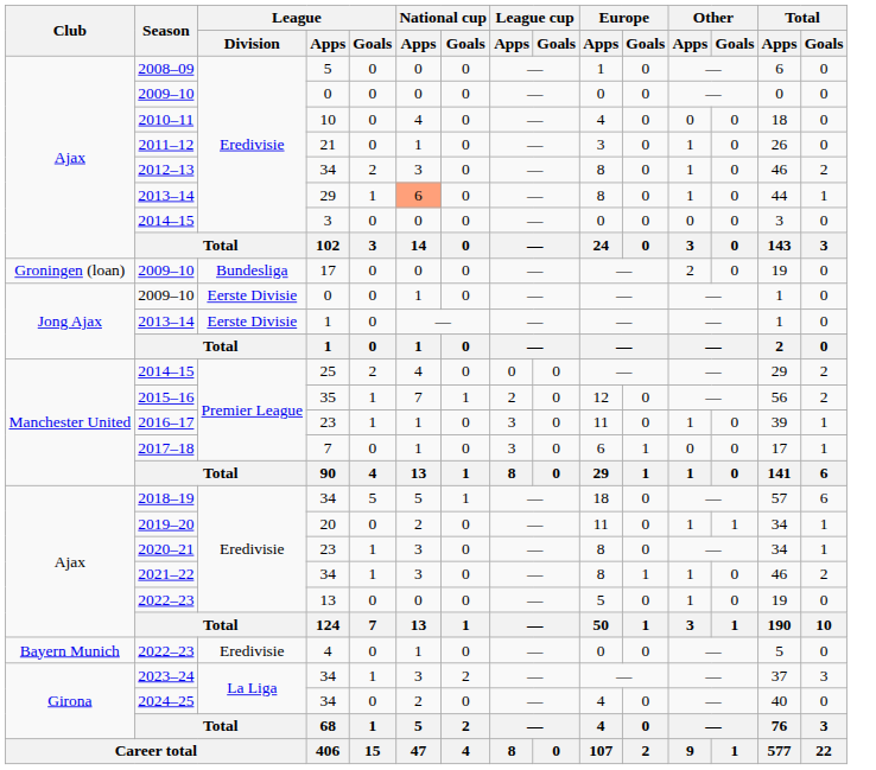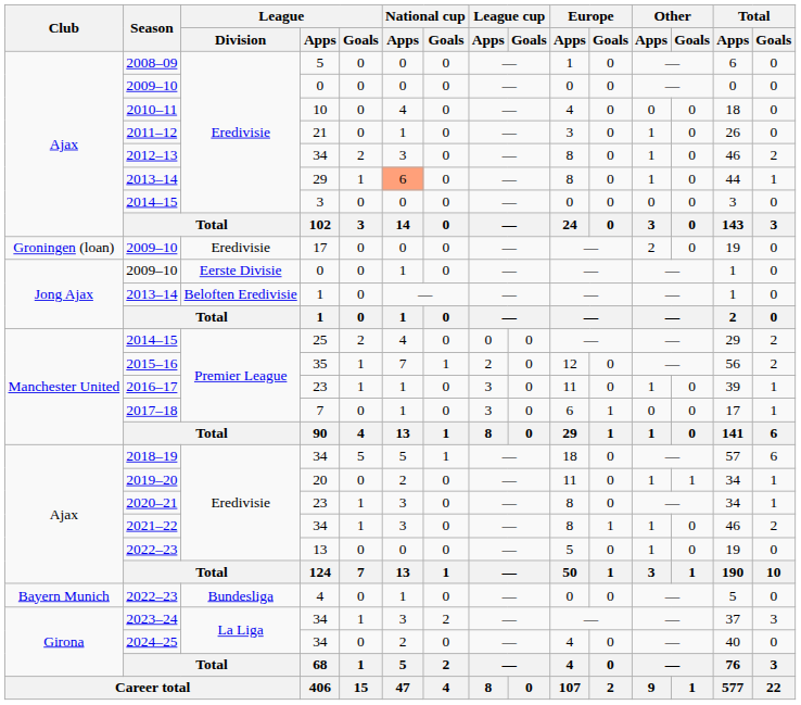 <table class="wikitable" style="text-align: center;">
 <tr>
 <th rowspan="2">Club</th>
 <th rowspan="2">Season</th>
 <th colspan="3">League</th>
 <th colspan="2">National cup</th>
 <th colspan="2">League cup</th>
 <th colspan="2">Europe</th>
 <th colspan="2">Other</th>
 <th colspan="2">Total</th>
 </tr>
 <tr>
 <th>Division</th>
 <th>Apps</th>
 <th>Goals</th>
 <th>Apps</th>
 <th>Goals</th>
 <th>Apps</th>
 <th>Goals</th>
 <th>Apps</th>
 <th>Goals</th>
 <th>Apps</th>
 <th>Goals</th>
 <th>Apps</th>
 <th>Goals</th>
 </tr>
 <tr>
 <td rowspan="8"><a href='#'>Ajax</a></td>
 <td><a href='#'>2008–09</a></td>
 <td rowspan=7><a href='#'>Eredivisie</a></td>
 <td>5</td>
 <td>0</td>
 <td>0</td>
 <td>0</td>
 <td colspan="2">—</td>
 <td>1</td>
 <td>0</td>
 <td colspan="2">—</td>
 <td>6</td>
 <td>0</td>
 </tr>
 <tr>
 <td><a href='#'>2009–10</a></td>
 <td>0</td>
 <td>0</td>
 <td>0</td>
 <td>0</td>
 <td colspan="2">—</td>
 <td>0</td>
 <td>0</td>
 <td colspan="2">—</td>
 <td>0</td>
 <td>0</td>
 </tr>
 <tr>
 <td><a href='#'>2010–11</a></td>
 <td>10</td>
 <td>0</td>
 <td>4</td>
 <td>0</td>
 <td colspan="2">—</td>
 <td>4</td>
 <td>0</td>
 <td>0</td>
 <td>0</td>
 <td>18</td>
 <td>0</td>
 </tr>
 <tr>
 <td><a href='#'>2011–12</a></td>
 <td>21</td>
 <td>0</td>
 <td>1</td>
 <td>0</td>
 <td colspan="2">—</td>
 <td>3</td>
 <td>0</td>
 <td>1</td>
 <td>0</td>
 <td>26</td>
 <td>0</td>
 </tr>
 <tr>
 <td><a href='#'>2012–13</a></td>
 <td>34</td>
 <td>2</td>
 <td>3</td>
 <td>0</td>
 <td colspan="2">—</td>
 <td>8</td>
 <td>0</td>
 <td>1</td>
 <td>0</td>
 <td>46</td>
 <td>2</td>
 </tr>
 <tr>
 <td><a href='#'>2013–14</a></td>
 <td>29</td>
 <td>1</td>
 <td style="background: lightsalmon;">6</td>
 <td>0</td>
 <td colspan="2">—</td>
 <td>8</td>
 <td>0</td>
 <td>1</td>
 <td>0</td>
 <td>44</td>
 <td>1</td>
 </tr>
 <tr>
 <td><a href='#'>2014–15</a></td>
 <td>3</td>
 <td>0</td>
 <td>0</td>
 <td>0</td>
 <td colspan="2">—</td>
 <td>0</td>
 <td>0</td>
 <td>0</td>
 <td>0</td>
 <td>3</td>
 <td>0</td>
 </tr>
 <tr>
 <th colspan="2">Total</th>
 <th>102</th>
 <th>3</th>
 <th>14</th>
 <th>0</th>
 <th colspan="2">—</th>
 <th>24</th>
 <th>0</th>
 <th>3</th>
 <th>0</th>
 <th>143</th>
 <th>3</th>
 </tr>
 <tr>
 <td><a href='#'>Groningen</a> (loan)</td>
 <td><a href='#'>2009–10</a></td>
-<td><a href='#'>Bundesliga</a></td>
+<td>Eredivisie</td>
 <td>17</td>
 <td>0</td>
 <td>0</td>
 <td>0</td>
 <td colspan="2">—</td>
 <td colspan="2">—</td>
 <td>2</td>
 <td>0</td>
 <td>19</td>
 <td>0</td>
 </tr>
 <tr>
 <td rowspan="3"><a href='#'>Jong Ajax</a></td>
 <td>2009–10</td>
 <td><a href='#'>Eerste Divisie</a></td>
 <td>0</td>
 <td>0</td>
 <td>1</td>
 <td>0</td>
 <td colspan="2">—</td>
 <td colspan="2">—</td>
 <td colspan="2">—</td>
 <td>1</td>
 <td>0</td>
 </tr>
 <tr>
 <td><a href='#'>2013–14</a></td>
-<td><a href='#'>Eerste Divisie</a></td>
+<td><a href='#'>Beloften Eredivisie</a></td>
 <td>1</td>
 <td>0</td>
 <td colspan="2">—</td>
 <td colspan="2">—</td>
 <td colspan="2">—</td>
 <td colspan="2">—</td>
 <td>1</td>
 <td>0</td>
 </tr>
 <tr>
 <th colspan="2">Total</th>
 <th>1</th>
 <th>0</th>
 <th>1</th>
 <th>0</th>
 <th colspan="2">—</th>
 <th colspan="2">—</th>
 <th colspan="2">—</th>
 <th>2</th>
 <th>0</th>
 </tr>
 <tr>
 <td rowspan="5"><a href='#'>Manchester United</a></td>
 <td><a href='#'>2014–15</a></td>
 <td rowspan=4><a href='#'>Premier League</a></td>
 <td>25</td>
 <td>2</td>
 <td>4</td>
 <td>0</td>
 <td>0</td>
 <td>0</td>
 <td colspan="2">—</td>
 <td colspan="2">—</td>
 <td>29</td>
 <td>2</td>
 </tr>
 <tr>
 <td><a href='#'>2015–16</a></td>
 <td>35</td>
 <td>1</td>
 <td>7</td>
 <td>1</td>
 <td>2</td>
 <td>0</td>
 <td>12</td>
 <td>0</td>
 <td colspan="2">—</td>
 <td>56</td>
 <td>2</td>
 </tr>
 <tr>
 <td><a href='#'>2016–17</a></td>
 <td>23</td>
 <td>1</td>
 <td>1</td>
 <td>0</td>
 <td>3</td>
 <td>0</td>
 <td>11</td>
 <td>0</td>
 <td>1</td>
 <td>0</td>
 <td>39</td>
 <td>1</td>
 </tr>
 <tr>
 <td><a href='#'>2017–18</a></td>
 <td>7</td>
 <td>0</td>
 <td>1</td>
 <td>0</td>
 <td>3</td>
 <td>0</td>
 <td>6</td>
 <td>1</td>
 <td>0</td>
 <td>0</td>
 <td>17</td>
 <td>1</td>
 </tr>
 <tr>
 <th colspan="2">Total</th>
 <th>90</th>
 <th>4</th>
 <th>13</th>
 <th>1</th>
 <th>8</th>
 <th>0</th>
 <th>29</th>
 <th>1</th>
 <th>1</th>
 <th>0</th>
 <th>141</th>
 <th>6</th>
 </tr>
 <tr>
 <td rowspan="6">Ajax</td>
 <td><a href='#'>2018–19</a></td>
 <td rowspan=5>Eredivisie</td>
 <td>34</td>
 <td>5</td>
 <td>5</td>
 <td>1</td>
 <td colspan="2">—</td>
 <td>18</td>
 <td>0</td>
 <td colspan="2">—</td>
 <td>57</td>
 <td>6</td>
 </tr>
 <tr>
 <td><a href='#'>2019–20</a></td>
 <td>20</td>
 <td>0</td>
 <td>2</td>
 <td>0</td>
 <td colspan="2">—</td>
 <td>11</td>
 <td>0</td>
 <td>1</td>
 <td>1</td>
 <td>34</td>
 <td>1</td>
 </tr>
 <tr>
 <td><a href='#'>2020–21</a></td>
 <td>23</td>
 <td>1</td>
 <td>3</td>
 <td>0</td>
 <td colspan="2">—</td>
 <td>8</td>
 <td>0</td>
 <td colspan="2">—</td>
 <td>34</td>
 <td>1</td>
 </tr>
 <tr>
 <td><a href='#'>2021–22</a></td>
 <td>34</td>
 <td>1</td>
 <td>3</td>
 <td>0</td>
 <td colspan="2">—</td>
 <td>8</td>
 <td>1</td>
 <td>1</td>
 <td>0</td>
 <td>46</td>
 <td>2</td>
 </tr>
 <tr>
 <td><a href='#'>2022–23</a></td>
 <td>13</td>
 <td>0</td>
 <td>0</td>
 <td>0</td>
 <td colspan="2">—</td>
 <td>5</td>
 <td>0</td>
 <td>1</td>
 <td>0</td>
 <td>19</td>
 <td>0</td>
 </tr>
 <tr>
 <th colspan="2">Total</th>
 <th>124</th>
 <th>7</th>
 <th>13</th>
 <th>1</th>
 <th colspan="2">—</th>
 <th>50</th>
 <th>1</th>
 <th>3</th>
 <th>1</th>
 <th>190</th>
 <th>10</th>
 </tr>
 <tr>
 <td><a href='#'>Bayern Munich</a></td>
 <td><a href='#'>2022–23</a></td>
-<td>Eredivisie</td>
+<td><a href='#'>Bundesliga</a></td>
 <td>4</td>
 <td>0</td>
 <td>1</td>
 <td>0</td>
 <td colspan="2">—</td>
 <td>0</td>
 <td>0</td>
 <td colspan="2">—</td>
 <td>5</td>
 <td>0</td>
 </tr>
 <tr>
 <td rowspan="3"><a href='#'>Girona</a></td>
 <td><a href='#'>2023–24</a></td>
 <td rowspan="2"><a href='#'>La Liga</a></td>
 <td>34</td>
 <td>1</td>
 <td>3</td>
 <td>2</td>
 <td colspan="2">—</td>
 <td colspan="2">—</td>
 <td colspan="2">—</td>
 <td>37</td>
 <td>3</td>
 </tr>
 <tr>
 <td><a href='#'>2024–25</a></td>
 <td>34</td>
 <td>0</td>
 <td>2</td>
 <td>0</td>
 <td colspan="2">—</td>
 <td>4</td>
 <td>0</td>
 <td colspan="2">—</td>
 <td>40</td>
 <td>0</td>
 </tr>
 <tr>
 <th colspan="2">Total</th>
 <th>68</th>
 <th>1</th>
 <th>5</th>
 <th>2</th>
 <th colspan="2">—</th>
 <th>4</th>
 <th>0</th>
 <th colspan="2">—</th>
 <th>76</th>
 <th>3</th>
 </tr>
 <tr>
 <th colspan="3">Career total</th>
 <th>406</th>
 <th>15</th>
 <th>47</th>
 <th>4</th>
 <th>8</th>
 <th>0</th>
 <th>107</th>
 <th>2</th>
 <th>9</th>
 <th>1</th>
 <th>577</th>
 <th>22</th>
 </tr>
 </table>
